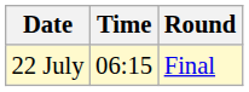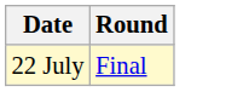 <table class="wikitable">
 <tr>
 <th>Date</th>
-<th>Time</th>
 <th>Round</th>
 </tr>
 <tr style=background:lemonchiffon>
 <td>22 July</td>
-<td>06:15</td>
 <td><a href='#'>Final</a></td>
 </tr>
 </table>
